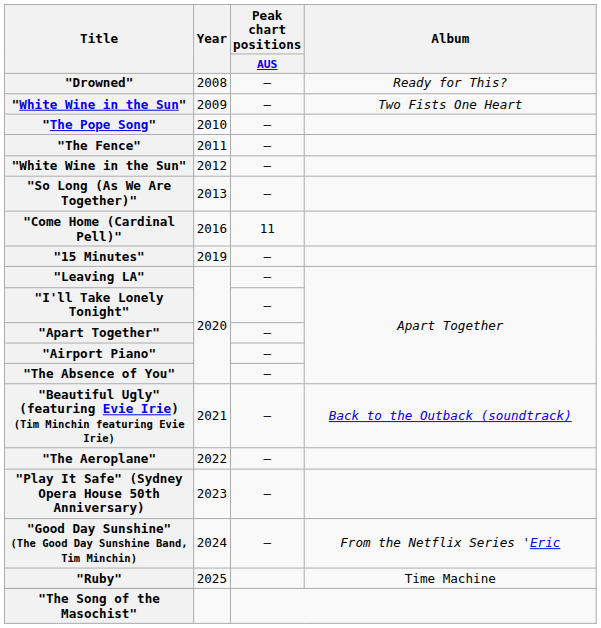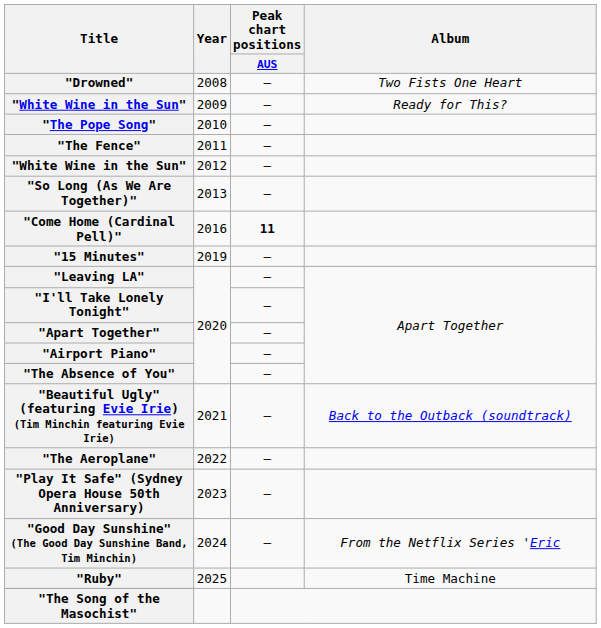 <table class="wikitable plainrowheaders" style="text-align:center;">
 <tr>
 <th scope="col" rowspan="2" style="width:18em;">Title</th>
 <th scope="col" rowspan="2" style="width:1em;">Year</th>
 <th scope="col" colspan="1">Peak chart positions</th>
 <th scope="col" rowspan="2" style="width:30em;">Album</th>
 </tr>
 <tr>
 <th scope="col" style="width:3em;font-size:90%;"><a href='#'>AUS</a><br></th>
 </tr>
 <tr>
 <th scope="row">"Drowned"</th>
 <td>2008</td>
 <td>–</td>
-<td><em>Ready for This?</em></td>
+<td><em>Two Fists One Heart</em></td>
 </tr>
 <tr>
 <th scope="row">"<a href='#'>White Wine in the Sun</a>"</th>
 <td>2009</td>
 <td>–</td>
-<td><em>Two Fists One Heart</em></td>
+<td><em>Ready for This?</em></td>
 </tr>
 <tr>
 <th scope="row">"<a href='#'>The Pope Song</a>"</th>
 <td>2010</td>
 <td>–</td>
 <td></td>
 </tr>
 <tr>
 <th scope="row">"The Fence"</th>
 <td>2011</td>
 <td>–</td>
 <td></td>
 </tr>
 <tr>
 <th scope="row">"White Wine in the Sun" </th>
 <td>2012</td>
 <td>–</td>
 <td></td>
 </tr>
 <tr>
 <th scope="row">"So Long (As We Are Together)"</th>
 <td>2013</td>
 <td>–</td>
 <td></td>
 </tr>
 <tr>
 <th scope="row">"Come Home (Cardinal Pell)"</th>
 <td>2016</td>
-<td>11</td>
+<td><strong>11</strong></td>
 <td></td>
 </tr>
 <tr>
 <th scope="row">"15 Minutes"</th>
 <td>2019</td>
 <td>–</td>
 <td></td>
 </tr>
 <tr>
 <th scope="row">"Leaving LA"</th>
 <td rowspan="5">2020</td>
 <td>–</td>
 <td rowspan="5"><em>Apart Together</em></td>
 </tr>
 <tr>
 <th scope="row">"I'll Take Lonely Tonight"</th>
 <td>–</td>
 </tr>
 <tr>
 <th scope="row">"Apart Together"</th>
 <td>–</td>
 </tr>
 <tr>
 <th scope="row">"Airport Piano"</th>
 <td>–</td>
 </tr>
 <tr>
 <th scope="row">"The Absence of You"</th>
 <td>–</td>
 </tr>
 <tr>
 <th scope="row">"Beautiful Ugly" (featuring <a href='#'>Evie Irie</a>)<br><small>(Tim Minchin featuring Evie Irie)</small></th>
 <td>2021</td>
 <td>–</td>
 <td><em><a href='#'>Back to the Outback (soundtrack)</a></em></td>
 </tr>
 <tr>
 <th scope="row">"The Aeroplane"</th>
 <td>2022</td>
 <td>–</td>
 <td></td>
 </tr>
 <tr>
 <th scope="row">"Play It Safe" (Sydney Opera House 50th Anniversary)</th>
 <td>2023</td>
 <td>–</td>
 <td></td>
 </tr>
 <tr>
 <th scope="row">"Good Day Sunshine"<br><small>(The Good Day Sunshine Band, Tim Minchin)</small></th>
 <td>2024</td>
 <td>–</td>
 <td><em>From the Netflix Series '<a href='#'>Eric</a><strong></td>
 </tr>
 <tr>
 <th scope="row">"Ruby"</th>
 <td rowspan="2">2025</td>
 <td></td>
 <td rowspan="2"></em>Time Machine<em></td>
 </tr>
 <tr>
 </tr>
 <tr>
 <th scope="row">"The Song of the Masochist"</th>
 <td></td>
 </tr>
 </table>
